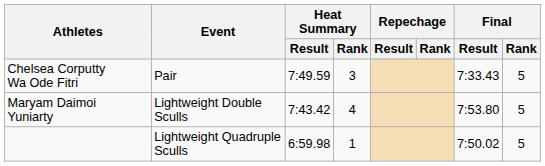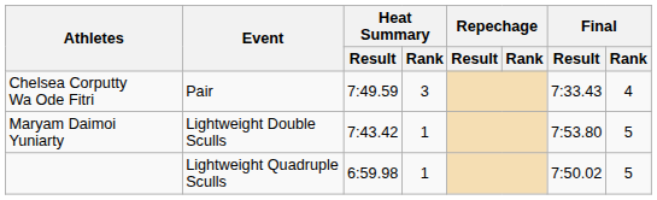 <table class=wikitable style="font-size:90%; text-align:center">
 <tr>
 <th width="160" rowspan="2">Athletes</th>
 <th width="145" rowspan="2">Event</th>
 <th width="110" colspan="2">Heat <br> Summary</th>
 <th width="110" colspan="2">Repechage</th>
 <th width="110" colspan="2">Final</th>
 </tr>
 <tr>
 <th>Result</th>
 <th>Rank</th>
 <th>Result</th>
 <th>Rank</th>
 <th>Result</th>
 <th>Rank</th>
 </tr>
 <tr>
 <td align=left>Chelsea Corputty <br> Wa Ode Fitri</td>
 <td align=left>Pair</td>
 <td>7:49.59</td>
 <td>3</td>
 <td colspan=2 bgcolor="wheat"></td>
 <td>7:33.43</td>
-<td>5</td>
+<td>4</td>
 </tr>
 <tr>
 <td align=left>Maryam Daimoi <br> Yuniarty</td>
 <td align=left>Lightweight Double Sculls</td>
 <td>7:43.42</td>
-<td>4</td>
+<td>1</td>
 <td colspan=2 bgcolor="wheat"></td>
 <td>7:53.80</td>
 <td>5</td>
 </tr>
 <tr>
 <td align=left><br></td>
 <td align=left>Lightweight Quadruple Sculls</td>
 <td>6:59.98</td>
 <td>1</td>
 <td colspan=2 bgcolor="wheat"></td>
 <td>7:50.02</td>
 <td>5</td>
 </tr>
 </table>
